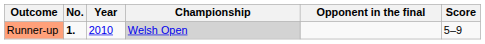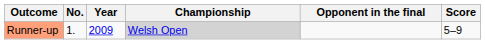 <table class="sortable wikitable">
 <tr>
 <th width="80">Outcome</th>
 <th width="20">No.</th>
 <th width="50">Year</th>
 <th width="250">Championship</th>
 <th width="200">Opponent in the final</th>
 <th width="50">Score</th>
 </tr>
 <tr>
 <td style="background:#ffa07a;">Runner-up</td>
-<td><strong>1.</strong></td>
-<td><a href='#'>2010</a></td>
+<td>1.</td>
+<td><a href='#'>2009</a></td>
 <td style="background: lightgrey;"><a href='#'>Welsh Open</a></td>
 <td> </td>
 <td>5–9</td>
 </tr>
 </table>
